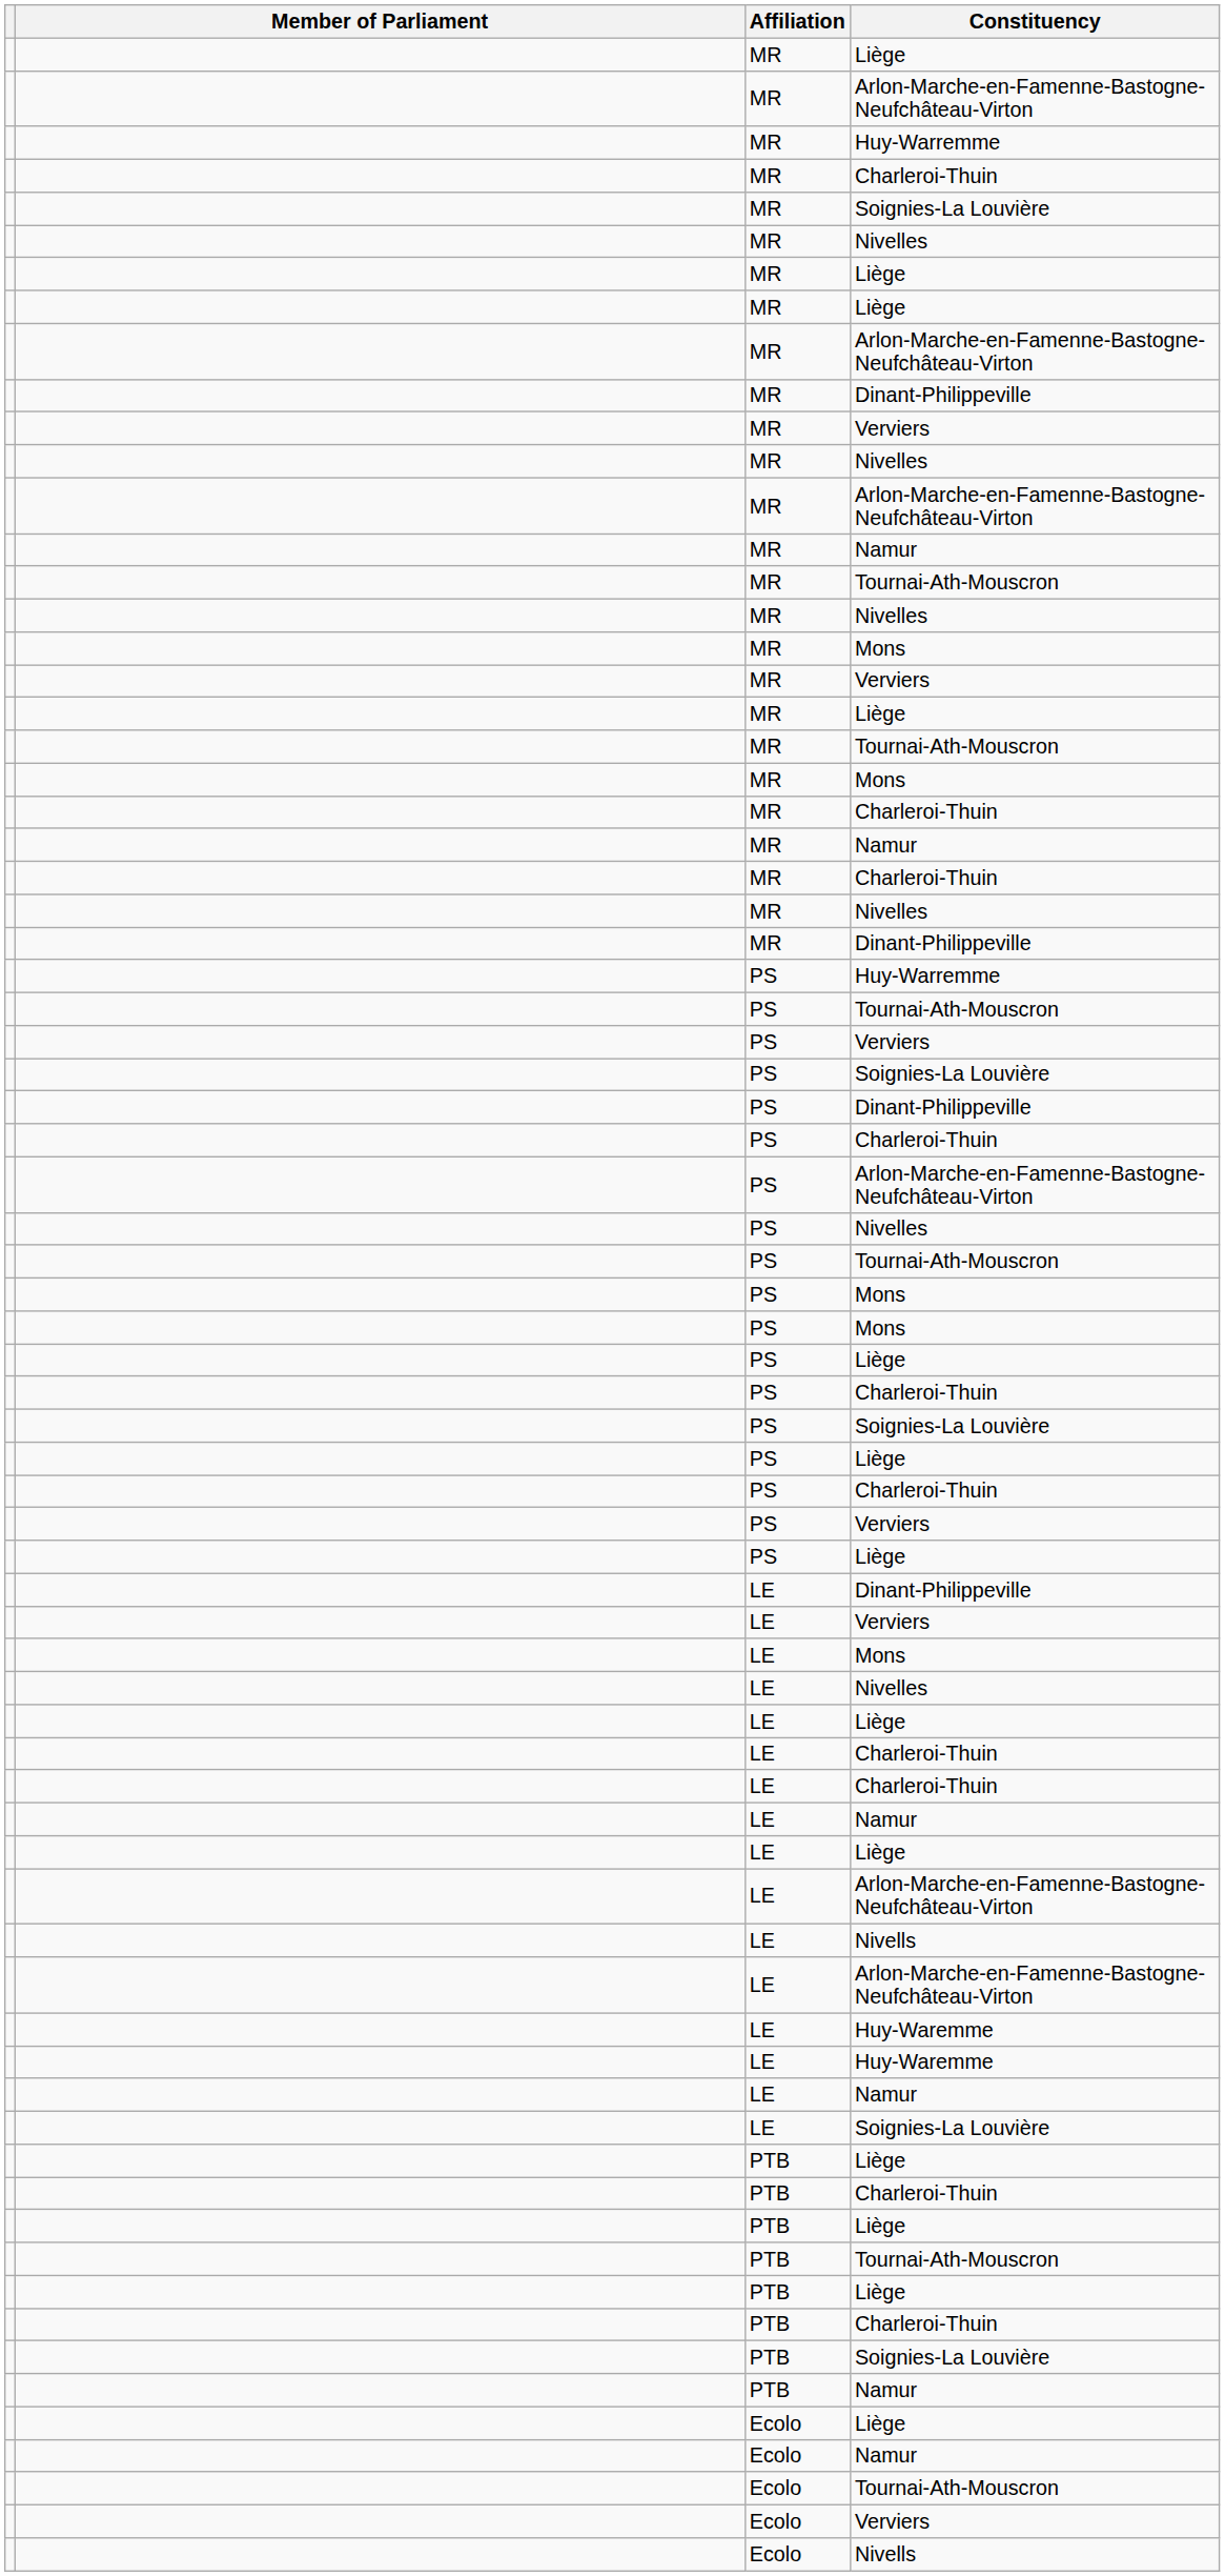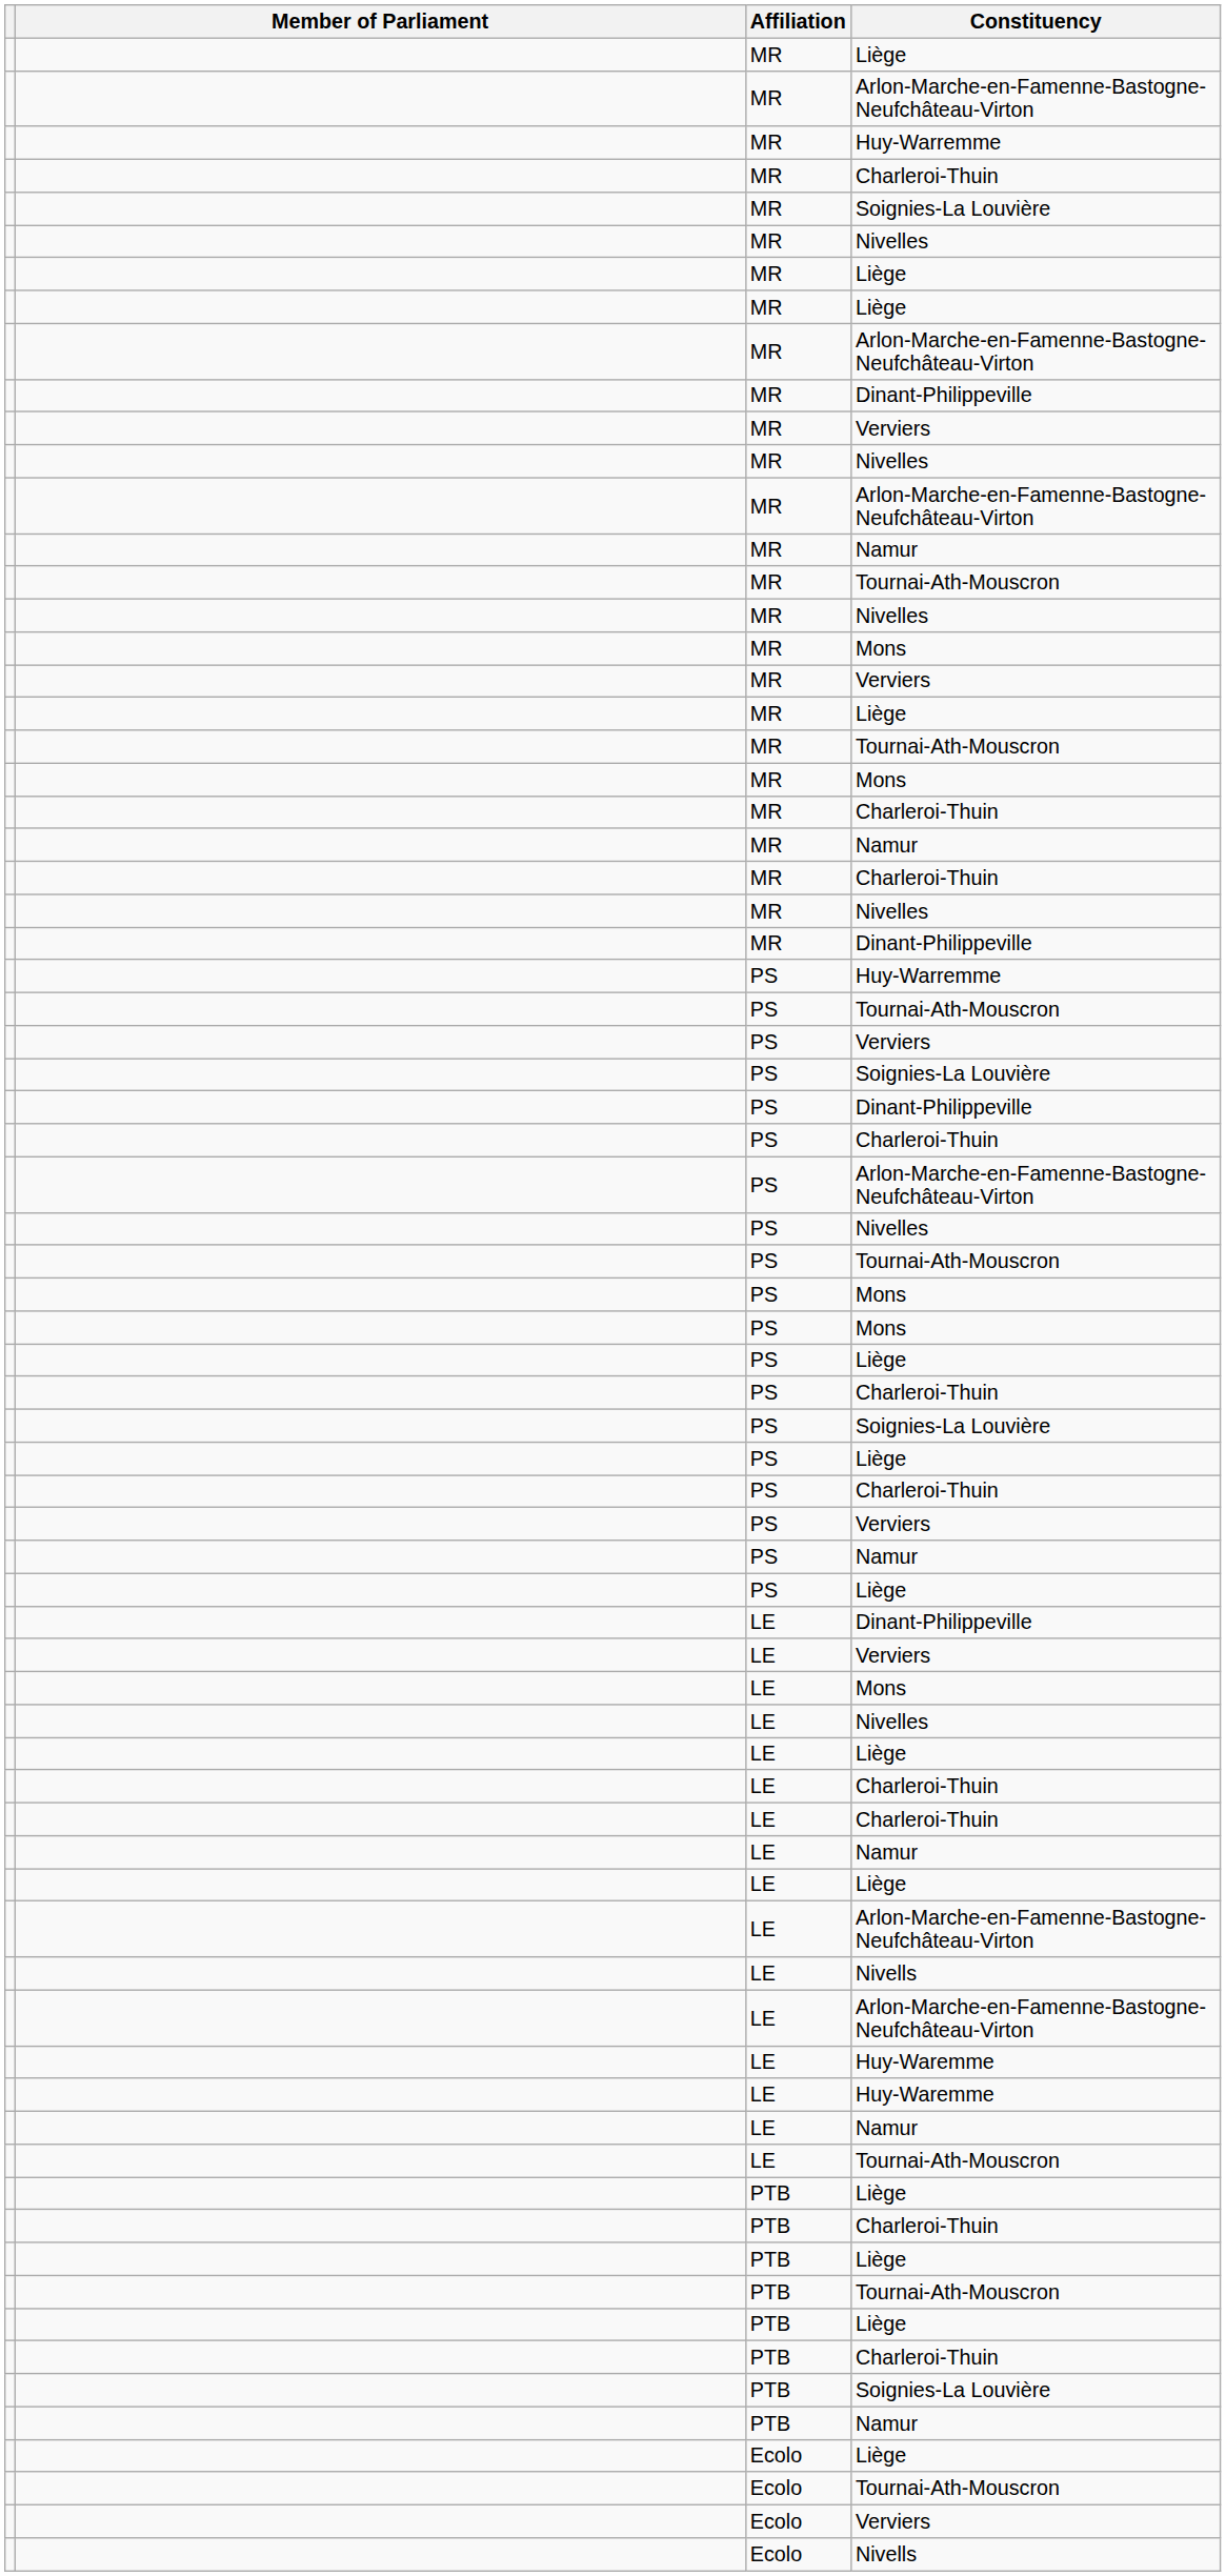 <table class="sortable wikitable" style="text-align:left; font-size:90%">
 <tr>
 <th></th>
 <th width="500">Member of Parliament</th>
 <th width="50">Affiliation</th>
 <th width="250">Constituency</th>
 </tr>
 <tr>
 <td></td>
 <td align=left></td>
 <td>MR</td>
 <td>Liège</td>
 </tr>
 <tr>
 <td></td>
 <td align=left></td>
 <td>MR</td>
 <td>Arlon-Marche-en-Famenne-Bastogne-Neufchâteau-Virton</td>
 </tr>
 <tr>
 <td></td>
 <td align=left></td>
 <td>MR</td>
 <td>Huy-Warremme</td>
 </tr>
 <tr>
 <td></td>
 <td align=left></td>
 <td>MR</td>
 <td>Charleroi-Thuin</td>
 </tr>
 <tr>
 <td></td>
 <td align=left></td>
 <td>MR</td>
 <td>Soignies-La Louvière</td>
 </tr>
 <tr>
 <td></td>
 <td align=left><strong></strong></td>
 <td>MR</td>
 <td>Nivelles</td>
 </tr>
 <tr>
 <td></td>
 <td align=left></td>
 <td>MR</td>
 <td>Liège</td>
 </tr>
 <tr>
 <td></td>
 <td align=left></td>
 <td>MR</td>
 <td>Liège</td>
 </tr>
 <tr>
 <td></td>
 <td align=left></td>
 <td>MR</td>
 <td>Arlon-Marche-en-Famenne-Bastogne-Neufchâteau-Virton</td>
 </tr>
 <tr>
 <td></td>
 <td align=left></td>
 <td>MR</td>
 <td>Dinant-Philippeville</td>
 </tr>
 <tr>
 <td></td>
 <td align=left></td>
 <td>MR</td>
 <td>Verviers</td>
 </tr>
 <tr>
 <td></td>
 <td align=left></td>
 <td>MR</td>
 <td>Nivelles</td>
 </tr>
 <tr>
 <td></td>
 <td align=left></td>
 <td>MR</td>
 <td>Arlon-Marche-en-Famenne-Bastogne-Neufchâteau-Virton</td>
 </tr>
 <tr>
 <td></td>
 <td align=left></td>
 <td>MR</td>
 <td>Namur</td>
 </tr>
 <tr>
 <td></td>
 <td align=left></td>
 <td>MR</td>
 <td>Tournai-Ath-Mouscron</td>
 </tr>
 <tr>
 <td></td>
 <td align=left></td>
 <td>MR</td>
 <td>Nivelles</td>
 </tr>
 <tr>
 <td></td>
 <td align=left></td>
 <td>MR</td>
 <td>Mons</td>
 </tr>
 <tr>
 <td></td>
 <td align=left></td>
 <td>MR</td>
 <td>Verviers</td>
 </tr>
 <tr>
 <td></td>
 <td align=left></td>
 <td>MR</td>
 <td>Liège</td>
 </tr>
 <tr>
 <td></td>
 <td align=left></td>
 <td>MR</td>
 <td>Tournai-Ath-Mouscron</td>
 </tr>
 <tr>
 <td></td>
 <td align=left></td>
 <td>MR</td>
 <td>Mons</td>
 </tr>
 <tr>
 <td></td>
 <td align=left></td>
 <td>MR</td>
 <td>Charleroi-Thuin</td>
 </tr>
 <tr>
 <td></td>
 <td align=left></td>
 <td>MR</td>
 <td>Namur</td>
 </tr>
 <tr>
 <td></td>
 <td align=left></td>
 <td>MR</td>
 <td>Charleroi-Thuin</td>
 </tr>
 <tr>
 <td></td>
 <td align=left></td>
 <td>MR</td>
 <td>Nivelles</td>
 </tr>
 <tr>
 <td></td>
 <td align=left></td>
 <td>MR</td>
 <td>Dinant-Philippeville</td>
 </tr>
 <tr>
 <td></td>
 <td align=left></td>
 <td>PS</td>
 <td>Huy-Warremme</td>
 </tr>
 <tr>
 <td></td>
 <td align=left></td>
 <td>PS</td>
 <td>Tournai-Ath-Mouscron</td>
 </tr>
 <tr>
 <td></td>
 <td align=left></td>
 <td>PS</td>
 <td>Verviers</td>
 </tr>
 <tr>
 <td></td>
 <td align=left></td>
 <td>PS</td>
 <td>Soignies-La Louvière</td>
 </tr>
 <tr>
 <td></td>
 <td align=left></td>
 <td>PS</td>
 <td>Dinant-Philippeville</td>
 </tr>
 <tr>
 <td></td>
 <td align=left></td>
 <td>PS</td>
 <td>Charleroi-Thuin</td>
 </tr>
 <tr>
 <td></td>
 <td align=left></td>
 <td>PS</td>
 <td>Arlon-Marche-en-Famenne-Bastogne-Neufchâteau-Virton</td>
 </tr>
 <tr>
 <td></td>
 <td align=left></td>
 <td>PS</td>
 <td>Nivelles</td>
 </tr>
 <tr>
 <td></td>
 <td align=left></td>
 <td>PS</td>
 <td>Tournai-Ath-Mouscron</td>
 </tr>
 <tr>
 <td></td>
 <td align=left></td>
 <td>PS</td>
 <td>Mons</td>
 </tr>
 <tr>
 <td></td>
 <td align=left></td>
 <td>PS</td>
 <td>Mons</td>
 </tr>
 <tr>
 <td></td>
 <td align=left><strong></strong></td>
 <td>PS</td>
 <td>Liège</td>
 </tr>
 <tr>
 <td></td>
 <td align=left></td>
 <td>PS</td>
 <td>Charleroi-Thuin</td>
 </tr>
 <tr>
 <td></td>
 <td align=left></td>
 <td>PS</td>
 <td>Soignies-La Louvière</td>
 </tr>
 <tr>
 <td></td>
 <td align=left></td>
 <td>PS</td>
 <td>Liège</td>
 </tr>
 <tr>
 <td></td>
 <td align=left></td>
 <td>PS</td>
 <td>Charleroi-Thuin</td>
 </tr>
 <tr>
 <td></td>
 <td align=left></td>
 <td>PS</td>
 <td>Verviers</td>
 </tr>
 <tr>
 <td></td>
 <td align=left></td>
 <td>PS</td>
+<td>Namur</td>
+</tr>
+<tr>
+<td></td>
+<td align=left></td>
+<td>PS</td>
 <td>Liège</td>
 </tr>
 <tr>
 <td></td>
 <td align=left></td>
 <td>LE</td>
 <td>Dinant-Philippeville</td>
 </tr>
 <tr>
 <td></td>
 <td align=left><strong></strong></td>
 <td>LE</td>
 <td>Verviers</td>
 </tr>
 <tr>
 <td></td>
 <td align=left></td>
 <td>LE</td>
 <td>Mons</td>
 </tr>
 <tr>
 <td></td>
 <td align=left></td>
 <td>LE</td>
 <td>Nivelles</td>
 </tr>
 <tr>
 <td></td>
 <td align=left></td>
 <td>LE</td>
 <td>Liège</td>
 </tr>
 <tr>
 <td></td>
 <td align=left></td>
 <td>LE</td>
 <td>Charleroi-Thuin</td>
 </tr>
 <tr>
 <td></td>
 <td align=left></td>
 <td>LE</td>
 <td>Charleroi-Thuin</td>
 </tr>
 <tr>
 <td></td>
 <td align=left></td>
 <td>LE</td>
 <td>Namur</td>
 </tr>
 <tr>
 <td></td>
 <td align=left></td>
 <td>LE</td>
 <td>Liège</td>
 </tr>
 <tr>
 <td></td>
 <td align=left></td>
 <td>LE</td>
 <td>Arlon-Marche-en-Famenne-Bastogne-Neufchâteau-Virton</td>
 </tr>
 <tr>
 <td></td>
 <td align=left></td>
 <td>LE</td>
 <td>Nivells</td>
 </tr>
 <tr>
 <td></td>
 <td align=left></td>
 <td>LE</td>
 <td>Arlon-Marche-en-Famenne-Bastogne-Neufchâteau-Virton</td>
 </tr>
 <tr>
 <td></td>
 <td align=left></td>
 <td>LE</td>
 <td>Huy-Waremme</td>
 </tr>
 <tr>
 <td></td>
 <td align=left></td>
 <td>LE</td>
 <td>Huy-Waremme</td>
 </tr>
 <tr>
 <td></td>
 <td align=left></td>
 <td>LE</td>
 <td>Namur</td>
 </tr>
 <tr>
 <td></td>
 <td align=left></td>
 <td>LE</td>
-<td>Soignies-La Louvière</td>
+<td>Tournai-Ath-Mouscron</td>
 </tr>
 <tr>
 <td></td>
 <td align=left></td>
 <td>PTB</td>
 <td>Liège</td>
 </tr>
 <tr>
 <td></td>
 <td align=left></td>
 <td>PTB</td>
 <td>Charleroi-Thuin</td>
 </tr>
 <tr>
 <td></td>
 <td align=left></td>
 <td>PTB</td>
 <td>Liège</td>
 </tr>
 <tr>
 <td></td>
 <td align=left></td>
 <td>PTB</td>
 <td>Tournai-Ath-Mouscron</td>
 </tr>
 <tr>
 <td></td>
 <td align=left></td>
 <td>PTB</td>
 <td>Liège</td>
 </tr>
 <tr>
 <td></td>
 <td align=left><strong></strong></td>
 <td>PTB</td>
 <td>Charleroi-Thuin</td>
 </tr>
 <tr>
 <td></td>
 <td align=left></td>
 <td>PTB</td>
 <td>Soignies-La Louvière</td>
 </tr>
 <tr>
 <td></td>
 <td align=left></td>
 <td>PTB</td>
 <td>Namur</td>
 </tr>
 <tr>
 <td></td>
 <td align=left></td>
 <td>Ecolo</td>
 <td>Liège</td>
 </tr>
 <tr>
 <td></td>
-<td align=left><strong></strong></td>
-<td>Ecolo</td>
-<td>Namur</td>
-</tr>
-<tr>
-<td></td>
 <td align=left></td>
 <td>Ecolo</td>
 <td>Tournai-Ath-Mouscron</td>
 </tr>
 <tr>
 <td></td>
 <td align=left></td>
 <td>Ecolo</td>
 <td>Verviers</td>
 </tr>
 <tr>
 <td></td>
 <td align=left></td>
 <td>Ecolo</td>
 <td>Nivells</td>
 </tr>
 </table>
